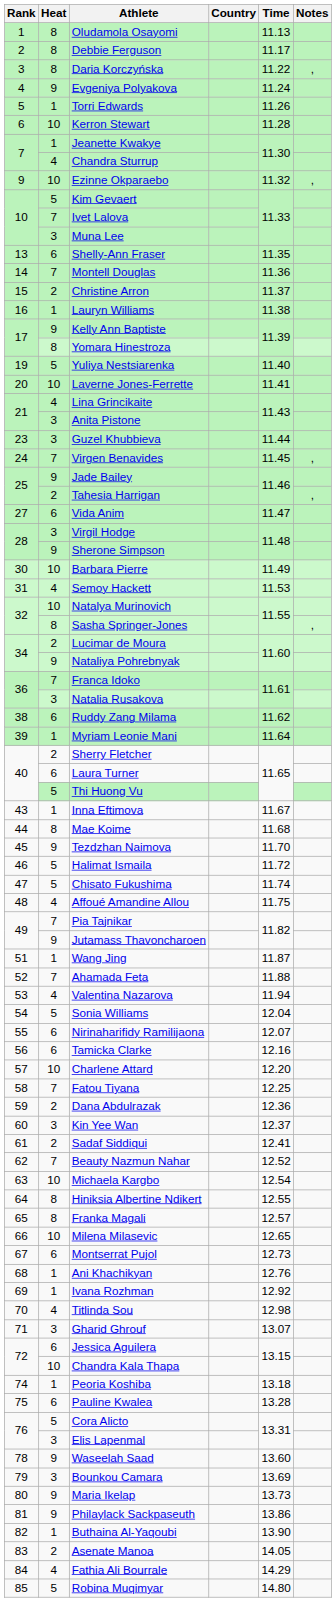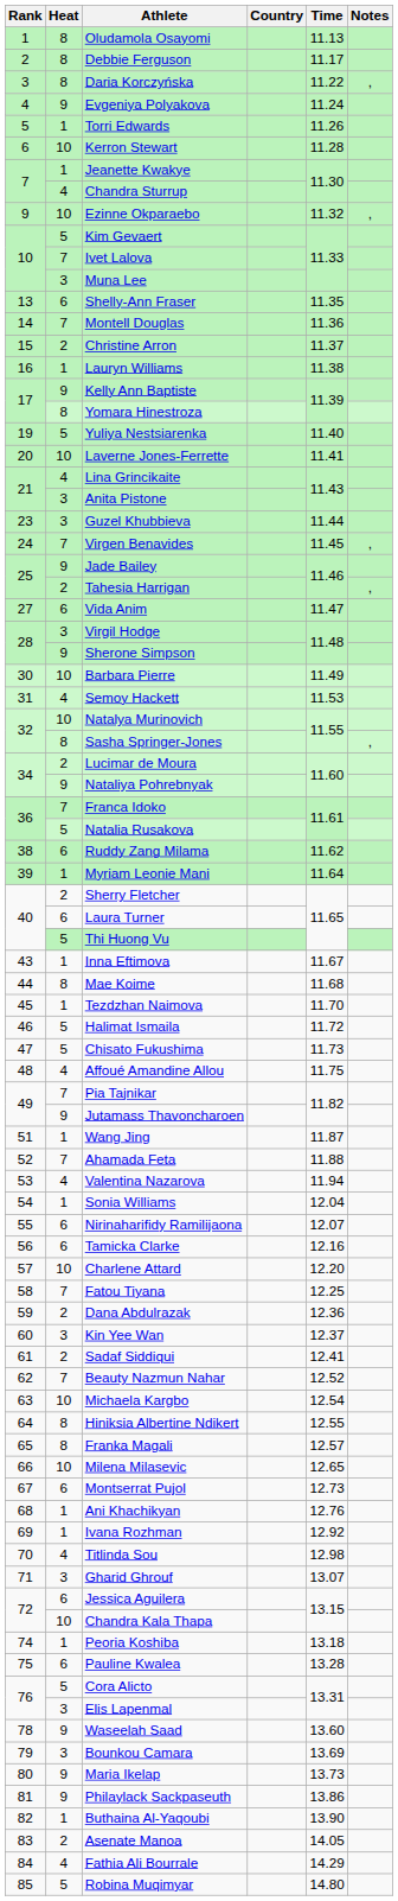 <table class="wikitable sortable" style="text-align:center">
 <tr>
 <th>Rank</th>
 <th>Heat</th>
 <th>Athlete</th>
 <th>Country</th>
 <th>Time</th>
 <th>Notes</th>
 </tr>
 <tr bgcolor=bbf3bb>
 <td>1</td>
 <td>8</td>
 <td align=left><a href='#'>Oludamola Osayomi</a></td>
 <td align=left></td>
 <td>11.13</td>
 <td></td>
 </tr>
 <tr bgcolor=bbf3bb>
 <td>2</td>
 <td>8</td>
 <td align=left><a href='#'>Debbie Ferguson</a></td>
 <td align=left></td>
 <td>11.17</td>
 <td></td>
 </tr>
 <tr bgcolor=bbf3bb>
 <td>3</td>
 <td>8</td>
 <td align=left><a href='#'>Daria Korczyńska</a></td>
 <td align=left></td>
 <td>11.22</td>
 <td>, </td>
 </tr>
 <tr bgcolor=bbf3bb>
 <td>4</td>
 <td>9</td>
 <td align=left><a href='#'>Evgeniya Polyakova</a></td>
 <td align=left></td>
 <td>11.24</td>
 <td></td>
 </tr>
 <tr bgcolor=bbf3bb>
 <td>5</td>
 <td>1</td>
 <td align=left><a href='#'>Torri Edwards</a></td>
 <td align=left></td>
 <td>11.26</td>
 <td></td>
 </tr>
 <tr bgcolor=bbf3bb>
 <td>6</td>
 <td>10</td>
 <td align=left><a href='#'>Kerron Stewart</a></td>
 <td align=left></td>
 <td>11.28</td>
 <td></td>
 </tr>
 <tr bgcolor=bbf3bb>
 <td rowspan=2>7</td>
 <td>1</td>
 <td align=left><a href='#'>Jeanette Kwakye</a></td>
 <td align=left></td>
 <td rowspan=2>11.30</td>
 <td></td>
 </tr>
 <tr bgcolor=bbf3bb>
 <td>4</td>
 <td align=left><a href='#'>Chandra Sturrup</a></td>
 <td align=left></td>
 <td></td>
 </tr>
 <tr bgcolor=bbf3bb>
 <td>9</td>
 <td>10</td>
 <td align=left><a href='#'>Ezinne Okparaebo</a></td>
 <td align=left></td>
 <td>11.32</td>
 <td>, </td>
 </tr>
 <tr bgcolor=bbf3bb>
 <td rowspan=3>10</td>
 <td>5</td>
 <td align=left><a href='#'>Kim Gevaert</a></td>
 <td align=left></td>
 <td rowspan=3>11.33</td>
 <td></td>
 </tr>
 <tr bgcolor=bbf3bb>
 <td>7</td>
 <td align=left><a href='#'>Ivet Lalova</a></td>
 <td align=left></td>
 <td></td>
 </tr>
 <tr bgcolor=bbf3bb>
 <td>3</td>
 <td align=left><a href='#'>Muna Lee</a></td>
 <td align=left></td>
 <td></td>
 </tr>
 <tr bgcolor=bbf3bb>
 <td>13</td>
 <td>6</td>
 <td align=left><a href='#'>Shelly-Ann Fraser</a></td>
 <td align=left></td>
 <td>11.35</td>
 <td></td>
 </tr>
 <tr bgcolor=bbf3bb>
 <td>14</td>
 <td>7</td>
 <td align=left><a href='#'>Montell Douglas</a></td>
 <td align=left></td>
 <td>11.36</td>
 <td></td>
 </tr>
 <tr bgcolor=bbf3bb>
 <td>15</td>
 <td>2</td>
 <td align=left><a href='#'>Christine Arron</a></td>
 <td align=left></td>
 <td>11.37</td>
 <td></td>
 </tr>
 <tr bgcolor=bbf3bb>
 <td>16</td>
 <td>1</td>
 <td align=left><a href='#'>Lauryn Williams</a></td>
 <td align=left></td>
 <td>11.38</td>
 <td></td>
 </tr>
 <tr bgcolor=bbf3bb>
 <td rowspan=2>17</td>
 <td>9</td>
 <td align=left><a href='#'>Kelly Ann Baptiste</a></td>
 <td align=left></td>
 <td rowspan=2>11.39</td>
 <td></td>
 </tr>
 <tr bgcolor=ccf9cc>
 <td>8</td>
 <td align=left><a href='#'>Yomara Hinestroza</a></td>
 <td align=left></td>
 <td></td>
 </tr>
 <tr bgcolor=bbf3bb>
 <td>19</td>
 <td>5</td>
 <td align=left><a href='#'>Yuliya Nestsiarenka</a></td>
 <td align=left></td>
 <td>11.40</td>
 <td></td>
 </tr>
 <tr bgcolor=bbf3bb>
 <td>20</td>
 <td>10</td>
 <td align=left><a href='#'>Laverne Jones-Ferrette</a></td>
 <td align=left></td>
 <td>11.41</td>
 <td></td>
 </tr>
 <tr bgcolor=bbf3bb>
 <td rowspan=2>21</td>
 <td>4</td>
 <td align=left><a href='#'>Lina Grincikaite</a></td>
 <td align=left></td>
 <td rowspan=2>11.43</td>
 <td></td>
 </tr>
 <tr bgcolor=bbf3bb>
 <td>3</td>
 <td align=left><a href='#'>Anita Pistone</a></td>
 <td align=left></td>
 <td></td>
 </tr>
 <tr bgcolor=bbf3bb>
 <td>23</td>
 <td>3</td>
 <td align=left><a href='#'>Guzel Khubbieva</a></td>
 <td align=left></td>
 <td>11.44</td>
 <td></td>
 </tr>
 <tr bgcolor=bbf3bb>
 <td>24</td>
 <td>7</td>
 <td align=left><a href='#'>Virgen Benavides</a></td>
 <td align=left></td>
 <td>11.45</td>
 <td>, </td>
 </tr>
 <tr bgcolor=bbf3bb>
 <td rowspan=2>25</td>
 <td>9</td>
 <td align=left><a href='#'>Jade Bailey</a></td>
 <td align=left></td>
 <td rowspan=2>11.46</td>
 <td></td>
 </tr>
 <tr bgcolor=bbf3bb>
 <td>2</td>
 <td align=left><a href='#'>Tahesia Harrigan</a></td>
 <td align=left></td>
 <td>, </td>
 </tr>
 <tr bgcolor=bbf3bb>
 <td>27</td>
 <td>6</td>
 <td align=left><a href='#'>Vida Anim</a></td>
 <td align=left></td>
 <td>11.47</td>
 <td></td>
 </tr>
 <tr bgcolor=bbf3bb>
 <td rowspan=2>28</td>
 <td>3</td>
 <td align=left><a href='#'>Virgil Hodge</a></td>
 <td align=left></td>
 <td rowspan=2>11.48</td>
 <td></td>
 </tr>
 <tr bgcolor=bbf3bb>
 <td>9</td>
 <td align=left><a href='#'>Sherone Simpson</a></td>
 <td align=left></td>
 <td></td>
 </tr>
 <tr bgcolor=ccf9cc>
 <td>30</td>
 <td>10</td>
 <td align=left><a href='#'>Barbara Pierre</a></td>
 <td align=left></td>
 <td>11.49</td>
 <td></td>
 </tr>
 <tr bgcolor=ccf9cc>
 <td>31</td>
 <td>4</td>
 <td align=left><a href='#'>Semoy Hackett</a></td>
 <td align=left></td>
 <td>11.53</td>
 <td></td>
 </tr>
 <tr bgcolor=ccf9cc>
 <td rowspan=2>32</td>
 <td>10</td>
 <td align=left><a href='#'>Natalya Murinovich</a></td>
 <td align=left></td>
 <td rowspan=2>11.55</td>
 <td></td>
 </tr>
 <tr bgcolor=ccf9cc>
 <td>8</td>
 <td align=left><a href='#'>Sasha Springer-Jones</a></td>
 <td align=left></td>
 <td>, </td>
 </tr>
 <tr bgcolor=ccf9cc>
 <td rowspan=2>34</td>
 <td>2</td>
 <td align=left><a href='#'>Lucimar de Moura</a></td>
 <td align=left></td>
 <td rowspan=2>11.60</td>
 <td></td>
 </tr>
 <tr bgcolor=ccf9cc>
 <td>9</td>
 <td align=left><a href='#'>Nataliya Pohrebnyak</a></td>
 <td align=left></td>
 <td></td>
 </tr>
 <tr bgcolor=bbf3bb>
 <td rowspan=2>36</td>
 <td>7</td>
 <td align=left><a href='#'>Franca Idoko</a></td>
 <td align=left></td>
 <td rowspan=2>11.61</td>
 <td></td>
 </tr>
 <tr bgcolor=ccf9cc>
-<td>3</td>
+<td>5</td>
 <td align=left><a href='#'>Natalia Rusakova</a></td>
 <td align=left></td>
 <td></td>
 </tr>
 <tr bgcolor=bbf3bb>
 <td>38</td>
 <td>6</td>
 <td align=left><a href='#'>Ruddy Zang Milama</a></td>
 <td align=left></td>
 <td>11.62</td>
 <td></td>
 </tr>
 <tr bgcolor=bbf3bb>
 <td>39</td>
 <td>1</td>
 <td align=left><a href='#'>Myriam Leonie Mani</a></td>
 <td align=left></td>
 <td>11.64</td>
 <td></td>
 </tr>
 <tr>
 <td rowspan=3>40</td>
 <td>2</td>
 <td align=left><a href='#'>Sherry Fletcher</a></td>
 <td align=left></td>
 <td rowspan=3>11.65</td>
 <td></td>
 </tr>
 <tr>
 <td>6</td>
 <td align=left><a href='#'>Laura Turner</a></td>
 <td align=left></td>
 <td></td>
 </tr>
 <tr bgcolor=bbf3bb>
 <td>5</td>
 <td align=left><a href='#'>Thi Huong Vu</a></td>
 <td align=left></td>
 <td></td>
 </tr>
 <tr>
 <td>43</td>
 <td>1</td>
 <td align=left><a href='#'>Inna Eftimova</a></td>
 <td align=left></td>
 <td>11.67</td>
 <td></td>
 </tr>
 <tr>
 <td>44</td>
 <td>8</td>
 <td align=left><a href='#'>Mae Koime</a></td>
 <td align=left></td>
 <td>11.68</td>
 <td></td>
 </tr>
 <tr>
 <td>45</td>
-<td>9</td>
+<td>1</td>
 <td align=left><a href='#'>Tezdzhan Naimova</a></td>
 <td align=left></td>
 <td>11.70</td>
 <td></td>
 </tr>
 <tr>
 <td>46</td>
 <td>5</td>
 <td align=left><a href='#'>Halimat Ismaila</a></td>
 <td align=left></td>
 <td>11.72</td>
 <td></td>
 </tr>
 <tr>
 <td>47</td>
 <td>5</td>
 <td align=left><a href='#'>Chisato Fukushima</a></td>
 <td align=left></td>
-<td>11.74</td>
+<td>11.73</td>
 <td></td>
 </tr>
 <tr>
 <td>48</td>
 <td>4</td>
 <td align=left><a href='#'>Affoué Amandine Allou</a></td>
 <td align=left></td>
 <td>11.75</td>
 <td></td>
 </tr>
 <tr>
 <td rowspan=2>49</td>
 <td>7</td>
 <td align=left><a href='#'>Pia Tajnikar</a></td>
 <td align=left></td>
 <td rowspan=2>11.82</td>
 <td></td>
 </tr>
 <tr>
 <td>9</td>
 <td align=left><a href='#'>Jutamass Thavoncharoen</a></td>
 <td align=left></td>
 <td></td>
 </tr>
 <tr>
 <td>51</td>
 <td>1</td>
 <td align=left><a href='#'>Wang Jing</a></td>
 <td align=left></td>
 <td>11.87</td>
 <td></td>
 </tr>
 <tr>
 <td>52</td>
 <td>7</td>
 <td align=left><a href='#'>Ahamada Feta</a></td>
 <td align=left></td>
 <td>11.88</td>
 <td></td>
 </tr>
 <tr>
 <td>53</td>
 <td>4</td>
 <td align=left><a href='#'>Valentina Nazarova</a></td>
 <td align=left></td>
 <td>11.94</td>
 <td></td>
 </tr>
 <tr>
 <td>54</td>
-<td>5</td>
+<td>1</td>
 <td align=left><a href='#'>Sonia Williams</a></td>
 <td align=left></td>
 <td>12.04</td>
 <td></td>
 </tr>
 <tr>
 <td>55</td>
 <td>6</td>
 <td align=left><a href='#'>Nirinaharifidy Ramilijaona</a></td>
 <td align=left></td>
 <td>12.07</td>
 <td></td>
 </tr>
 <tr>
 <td>56</td>
 <td>6</td>
 <td align=left><a href='#'>Tamicka Clarke</a></td>
 <td align=left></td>
 <td>12.16</td>
 <td></td>
 </tr>
 <tr>
 <td>57</td>
 <td>10</td>
 <td align=left><a href='#'>Charlene Attard</a></td>
 <td align=left></td>
 <td>12.20</td>
 <td></td>
 </tr>
 <tr>
 <td>58</td>
 <td>7</td>
 <td align=left><a href='#'>Fatou Tiyana</a></td>
 <td align=left></td>
 <td>12.25</td>
 <td></td>
 </tr>
 <tr>
 <td>59</td>
 <td>2</td>
 <td align=left><a href='#'>Dana Abdulrazak</a></td>
 <td align=left></td>
 <td>12.36</td>
 <td></td>
 </tr>
 <tr>
 <td>60</td>
 <td>3</td>
 <td align=left><a href='#'>Kin Yee Wan</a></td>
 <td align=left></td>
 <td>12.37</td>
 <td></td>
 </tr>
 <tr>
 <td>61</td>
 <td>2</td>
 <td align=left><a href='#'>Sadaf Siddiqui</a></td>
 <td align=left></td>
 <td>12.41</td>
 <td></td>
 </tr>
 <tr>
 <td>62</td>
 <td>7</td>
 <td align=left><a href='#'>Beauty Nazmun Nahar</a></td>
 <td align=left></td>
 <td>12.52</td>
 <td></td>
 </tr>
 <tr>
 <td>63</td>
 <td>10</td>
 <td align=left><a href='#'>Michaela Kargbo</a></td>
 <td align=left></td>
 <td>12.54</td>
 <td></td>
 </tr>
 <tr>
 <td>64</td>
 <td>8</td>
 <td align=left><a href='#'>Hiniksia Albertine Ndikert</a></td>
 <td align=left></td>
 <td>12.55</td>
 <td></td>
 </tr>
 <tr>
 <td>65</td>
 <td>8</td>
 <td align=left><a href='#'>Franka Magali</a></td>
 <td align=left></td>
 <td>12.57</td>
 <td></td>
 </tr>
 <tr>
 <td>66</td>
 <td>10</td>
 <td align=left><a href='#'>Milena Milasevic</a></td>
 <td align=left></td>
 <td>12.65</td>
 <td></td>
 </tr>
 <tr>
 <td>67</td>
 <td>6</td>
 <td align=left><a href='#'>Montserrat Pujol</a></td>
 <td align=left></td>
 <td>12.73</td>
 <td></td>
 </tr>
 <tr>
 <td>68</td>
 <td>1</td>
 <td align=left><a href='#'>Ani Khachikyan</a></td>
 <td align=left></td>
 <td>12.76</td>
 <td></td>
 </tr>
 <tr>
 <td>69</td>
 <td>1</td>
 <td align=left><a href='#'>Ivana Rozhman</a></td>
 <td align=left></td>
 <td>12.92</td>
 <td></td>
 </tr>
 <tr>
 <td>70</td>
 <td>4</td>
 <td align=left><a href='#'>Titlinda Sou</a></td>
 <td align=left></td>
 <td>12.98</td>
 <td></td>
 </tr>
 <tr>
 <td>71</td>
 <td>3</td>
 <td align=left><a href='#'>Gharid Ghrouf</a></td>
 <td align=left></td>
 <td>13.07</td>
 <td></td>
 </tr>
 <tr>
 <td rowspan=2>72</td>
 <td>6</td>
 <td align=left><a href='#'>Jessica Aguilera</a></td>
 <td align=left></td>
 <td rowspan=2>13.15</td>
 <td></td>
 </tr>
 <tr>
 <td>10</td>
 <td align=left><a href='#'>Chandra Kala Thapa</a></td>
 <td align=left></td>
 <td></td>
 </tr>
 <tr>
 <td>74</td>
 <td>1</td>
 <td align=left><a href='#'>Peoria Koshiba</a></td>
 <td align=left></td>
 <td>13.18</td>
 <td></td>
 </tr>
 <tr>
 <td>75</td>
 <td>6</td>
 <td align=left><a href='#'>Pauline Kwalea</a></td>
 <td align=left></td>
 <td>13.28</td>
 <td></td>
 </tr>
 <tr>
 <td rowspan=2>76</td>
 <td>5</td>
 <td align=left><a href='#'>Cora Alicto</a></td>
 <td align=left></td>
 <td rowspan=2>13.31</td>
 <td></td>
 </tr>
 <tr>
 <td>3</td>
 <td align=left><a href='#'>Elis Lapenmal</a></td>
 <td align=left></td>
 <td></td>
 </tr>
 <tr>
 <td>78</td>
 <td>9</td>
 <td align=left><a href='#'>Waseelah Saad</a></td>
 <td align=left></td>
 <td>13.60</td>
 <td></td>
 </tr>
 <tr>
 <td>79</td>
 <td>3</td>
 <td align=left><a href='#'>Bounkou Camara</a></td>
 <td align=left></td>
 <td>13.69</td>
 <td></td>
 </tr>
 <tr>
 <td>80</td>
 <td>9</td>
 <td align=left><a href='#'>Maria Ikelap</a></td>
 <td align=left></td>
 <td>13.73</td>
 <td></td>
 </tr>
 <tr>
 <td>81</td>
 <td>9</td>
 <td align=left><a href='#'>Philaylack Sackpaseuth</a></td>
 <td align=left></td>
 <td>13.86</td>
 <td></td>
 </tr>
 <tr>
 <td>82</td>
 <td>1</td>
 <td align=left><a href='#'>Buthaina Al-Yaqoubi</a></td>
 <td align=left></td>
 <td>13.90</td>
 <td></td>
 </tr>
 <tr>
 <td>83</td>
 <td>2</td>
 <td align=left><a href='#'>Asenate Manoa</a></td>
 <td align=left></td>
 <td>14.05</td>
 <td></td>
 </tr>
 <tr>
 <td>84</td>
 <td>4</td>
 <td align=left><a href='#'>Fathia Ali Bourrale</a></td>
 <td align=left></td>
 <td>14.29</td>
 <td></td>
 </tr>
 <tr>
 <td>85</td>
 <td>5</td>
 <td align=left><a href='#'>Robina Muqimyar</a></td>
 <td align=left></td>
 <td>14.80</td>
 <td></td>
 </tr>
 </table>
